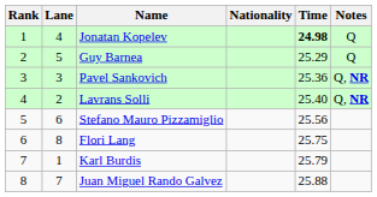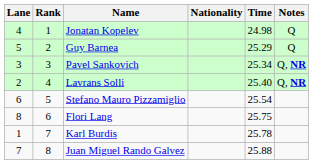 <table class="wikitable sortable" style="text-align:center">
 <tr>
+<th>Lane</th>
 <th>Rank</th>
-<th>Lane</th>
 <th>Name</th>
 <th>Nationality</th>
 <th>Time</th>
 <th>Notes</th>
 </tr>
 <tr bgcolor=ccffcc>
+<td>4</td>
 <td>1</td>
-<td>4</td>
 <td align=left><a href='#'>Jonatan Kopelev</a></td>
 <td align=left></td>
-<td><strong>24.98</strong></td>
+<td>24.98</td>
 <td>Q</td>
 </tr>
 <tr bgcolor=ccffcc>
+<td>5</td>
 <td>2</td>
-<td>5</td>
 <td align=left><a href='#'>Guy Barnea</a></td>
 <td align=left></td>
 <td>25.29</td>
 <td>Q</td>
 </tr>
 <tr bgcolor=ccffcc>
 <td>3</td>
 <td>3</td>
 <td align=left><a href='#'>Pavel Sankovich</a></td>
 <td align=left></td>
-<td>25.36</td>
+<td>25.34</td>
 <td>Q, <strong><a href='#'>NR</a></strong></td>
 </tr>
 <tr bgcolor=ccffcc>
+<td>2</td>
 <td>4</td>
-<td>2</td>
 <td align=left><a href='#'>Lavrans Solli</a></td>
 <td align=left></td>
 <td>25.40</td>
 <td>Q, <strong><a href='#'>NR</a></strong></td>
 </tr>
 <tr>
+<td>6</td>
 <td>5</td>
-<td>6</td>
 <td align=left><a href='#'>Stefano Mauro Pizzamiglio</a></td>
 <td align=left></td>
-<td>25.56</td>
+<td>25.54</td>
 <td></td>
 </tr>
 <tr>
+<td>8</td>
 <td>6</td>
-<td>8</td>
 <td align=left><a href='#'>Flori Lang</a></td>
 <td align=left></td>
 <td>25.75</td>
 <td></td>
 </tr>
 <tr>
+<td>1</td>
 <td>7</td>
-<td>1</td>
 <td align=left><a href='#'>Karl Burdis</a></td>
 <td align=left></td>
-<td>25.79</td>
+<td>25.78</td>
 <td></td>
 </tr>
 <tr>
+<td>7</td>
 <td>8</td>
-<td>7</td>
 <td align=left><a href='#'>Juan Miguel Rando Galvez</a></td>
 <td align=left></td>
 <td>25.88</td>
 <td></td>
 </tr>
 </table>
